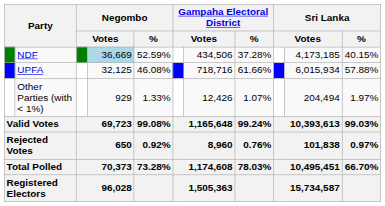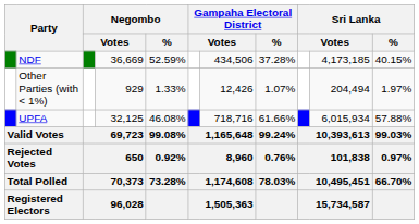 <table class="wikitable">
 <tr>
 <th colspan="2" width="144px"rowspan="2">Party</th>
 <th colspan="3" width="216px">Negombo</th>
 <th colspan="3" width="216px"><a href='#'>Gampaha Electoral District</a></th>
 <th colspan="3" width="216px">Sri Lanka</th>
 </tr>
 <tr>
 <th colspan="2" width="144px">Votes</th>
 <th>%</th>
 <th colspan="2" width="144px">Votes</th>
 <th>%</th>
 <th colspan="2" width="144px">Votes</th>
 <th>%</th>
 </tr>
 <tr>
 <td style="background-color:green;" width="10px"></td>
 <td style="text-align:left;"><a href='#'>NDF</a></td>
 <td style="background-color:green;" width="10px"></td>
-<td style="background: lightblue; text-align:right;">36,669</td>
+<td style="text-align:right;">36,669</td>
 <td style="text-align:right;">52.59%</td>
 <td style="background-color:white;" width="10px"></td>
 <td style="text-align:right;">434,506</td>
 <td style="text-align:right;">37.28%</td>
 <td style="background-color:white;" width="10px"></td>
 <td style="text-align:right;">4,173,185</td>
 <td style="text-align:right;">40.15%</td>
+</tr>
+<tr>
+<td style="background-color:white;" width="10px"></td>
+<td style="text-align:left;">Other Parties (with < 1%)</td>
+<td style="background-color:white;" width="10px"></td>
+<td style="text-align:right;">929</td>
+<td style="text-align:right;">1.33%</td>
+<td style="background-color:white;" width="10px"></td>
+<td style="text-align:right;">12,426</td>
+<td style="text-align:right;">1.07%</td>
+<td style="background-color:white;" width="10px"></td>
+<td style="text-align:right;">204,494</td>
+<td style="text-align:right;">1.97%</td>
 </tr>
 <tr>
 <td style="background-color:blue;" width="10px"></td>
 <td style="text-align:left;"><a href='#'>UPFA</a></td>
 <td style="background-color:white;" width="10px"></td>
 <td style="text-align:right;">32,125</td>
 <td style="text-align:right;">46.08%</td>
 <td style="background-color:blue;" width="10px"></td>
 <td style="text-align:right;">718,716</td>
 <td style="text-align:right;">61.66%</td>
 <td style="background-color:blue;" width="10px"></td>
 <td style="text-align:right;">6,015,934</td>
 <td style="text-align:right;">57.88%</td>
-</tr>
-<tr>
-<td style="background-color:white;" width="10px"></td>
-<td style="text-align:left;">Other Parties (with < 1%)</td>
-<td style="background-color:white;" width="10px"></td>
-<td style="text-align:right;">929</td>
-<td style="text-align:right;">1.33%</td>
-<td style="background-color:white;" width="10px"></td>
-<td style="text-align:right;">12,426</td>
-<td style="text-align:right;">1.07%</td>
-<td style="background-color:white;" width="10px"></td>
-<td style="text-align:right;">204,494</td>
-<td style="text-align:right;">1.97%</td>
 </tr>
 <tr>
 <th colspan="2" width="144px"style="text-align:left;">Valid Votes</th>
 <th style="text-align:right;"colspan="2" width="144px">69,723</th>
 <th style="text-align:right;">99.08%</th>
 <th style="text-align:right;"colspan="2" width="144px">1,165,648</th>
 <th style="text-align:right;">99.24%</th>
 <th style="text-align:right;"colspan="2" width="144px">10,393,613</th>
 <th style="text-align:right;">99.03%</th>
 </tr>
 <tr>
 <th colspan="2" width="144px"style="text-align:left;">Rejected Votes</th>
 <th style="text-align:right;"colspan="2" width="144px">650</th>
 <th style="text-align:right;">0.92%</th>
 <th style="text-align:right;"colspan="2" width="144px">8,960</th>
 <th style="text-align:right;">0.76%</th>
 <th style="text-align:right;"colspan="2" width="144px">101,838</th>
 <th style="text-align:right;">0.97%</th>
 </tr>
 <tr>
 <th colspan="2" width="144px"style="text-align:left;">Total Polled</th>
 <th style="text-align:right;"colspan="2" width="144px">70,373</th>
 <th style="text-align:right;">73.28%</th>
 <th style="text-align:right;"colspan="2" width="144px">1,174,608</th>
 <th style="text-align:right;">78.03%</th>
 <th style="text-align:right;"colspan="2" width="144px">10,495,451</th>
 <th style="text-align:right;">66.70%</th>
 </tr>
 <tr>
 <th colspan="2" width="144px"style="text-align:left;">Registered Electors</th>
 <th style="text-align:right;"colspan="2" width="144px">96,028</th>
 <th></th>
 <th style="text-align:right;"colspan="2" width="144px">1,505,363</th>
 <th></th>
 <th style="text-align:right;"colspan="2" width="144px">15,734,587</th>
 <th></th>
 </tr>
 </table>
